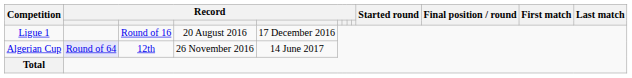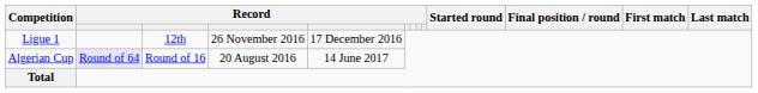 <table class="wikitable" style="text-align: center">
 <tr>
 <th rowspan=2>Competition</th>
 <th colspan=8>Record</th>
 <th rowspan=2>Started round</th>
 <th rowspan=2>Final position / round</th>
 <th rowspan=2>First match</th>
 <th rowspan=2>Last match</th>
 </tr>
 <tr>
 <th></th>
 <th></th>
 <th></th>
 <th></th>
 <th></th>
 <th></th>
 <th></th>
 <th></th>
 </tr>
 <tr>
 <td><a href='#'>Ligue 1</a><br></td>
 <td></td>
-<td><a href='#'>Round of 16</a></td>
-<td>20 August 2016</td>
+<td><a href='#'>12th</a></td>
+<td>26 November 2016</td>
 <td>17 December 2016</td>
 </tr>
 <tr>
 <td><a href='#'>Algerian Cup</a><br></td>
 <td style="background: lavender;"><a href='#'>Round of 64</a></td>
-<td><a href='#'>12th</a></td>
-<td>26 November 2016</td>
+<td><a href='#'>Round of 16</a></td>
+<td>20 August 2016</td>
 <td>14 June 2017</td>
 </tr>
 <tr>
 <th>Total<br></th>
 </tr>
 </table>
